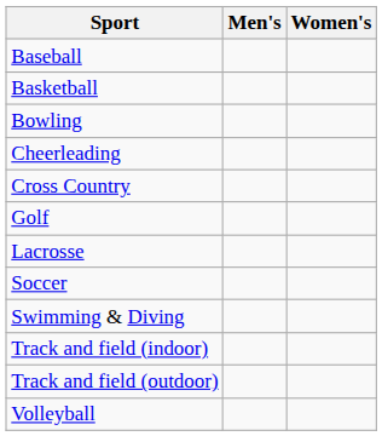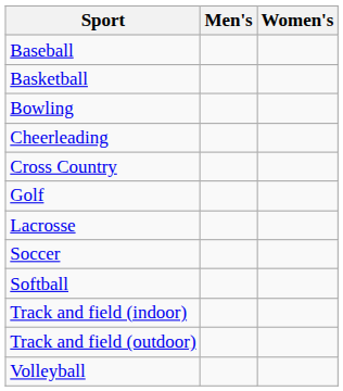 <table class="wikitable" style="float:right"; text-align:center">
 <tr>
 <th>Sport</th>
 <th>Men's</th>
 <th>Women's</th>
 </tr>
 <tr>
 <td><a href='#'>Baseball</a></td>
 <td></td>
 <td></td>
 </tr>
 <tr>
 <td><a href='#'>Basketball</a></td>
 <td></td>
 <td></td>
 </tr>
 <tr>
 <td><a href='#'>Bowling</a></td>
 <td></td>
 <td></td>
 </tr>
 <tr>
 <td><a href='#'>Cheerleading</a></td>
 <td></td>
 <td></td>
 </tr>
 <tr>
 <td><a href='#'>Cross Country</a></td>
 <td></td>
 <td></td>
 </tr>
 <tr>
 <td><a href='#'>Golf</a></td>
 <td></td>
 <td></td>
 </tr>
 <tr>
 <td><a href='#'>Lacrosse</a></td>
 <td></td>
 <td></td>
 </tr>
 <tr>
 <td><a href='#'>Soccer</a></td>
 <td></td>
 <td></td>
 </tr>
 <tr>
-<td><a href='#'>Swimming</a> & <a href='#'>Diving</a></td>
+<td><a href='#'>Softball</a></td>
 <td></td>
 <td></td>
 </tr>
 <tr>
 <td><a href='#'>Track and field (indoor)</a></td>
 <td></td>
 <td></td>
 </tr>
 <tr>
 <td><a href='#'>Track and field (outdoor)</a></td>
 <td></td>
 <td></td>
 </tr>
 <tr>
 <td><a href='#'>Volleyball</a></td>
 <td></td>
 <td></td>
 </tr>
 </table>
